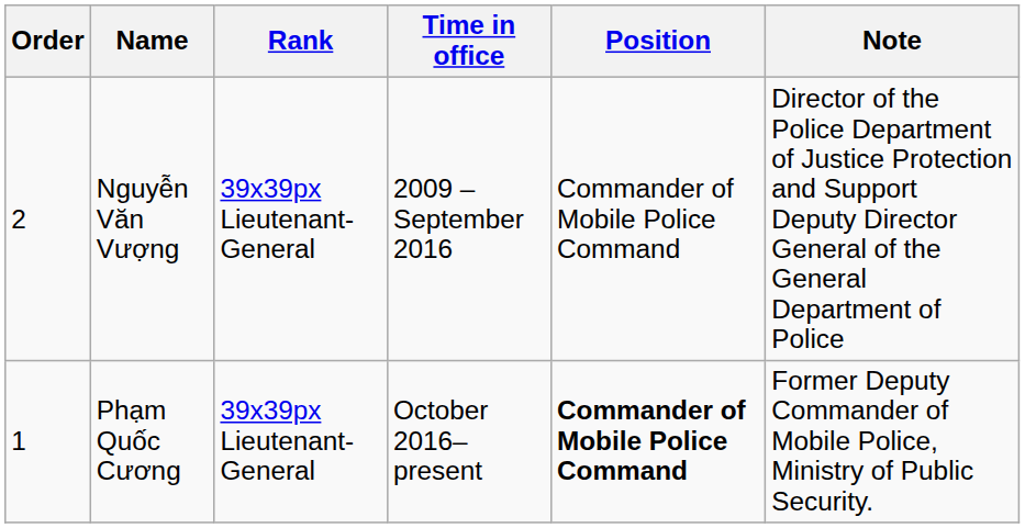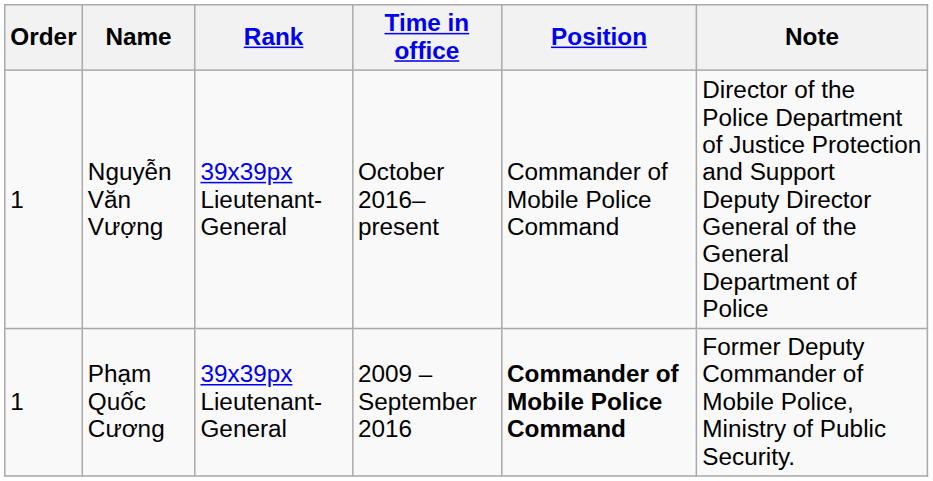 <table class="wikitable">
 <tr>
 <th>Order</th>
 <th>Name</th>
 <th><a href='#'>Rank</a></th>
 <th><a href='#'>Time in office</a></th>
 <th><a href='#'>Position</a></th>
 <th>Note</th>
 </tr>
 <tr>
-<td>2</td>
+<td>1</td>
 <td>Nguyễn Văn Vượng</td>
 <td><a href='#'>39x39px</a> Lieutenant-General</td>
-<td>2009 – September 2016</td>
+<td>October 2016–present</td>
 <td>Commander of Mobile Police Command</td>
 <td>Director of the Police Department of Justice Protection and Support<br>Deputy Director General of the General Department of Police</td>
 </tr>
 <tr>
 <td>1</td>
 <td>Phạm Quốc Cương</td>
 <td><a href='#'>39x39px</a> Lieutenant-General</td>
-<td>October 2016–present</td>
+<td>2009 – September 2016</td>
 <td><strong>Commander of Mobile Police Command</strong></td>
 <td>Former Deputy Commander of Mobile Police, Ministry of Public Security.</td>
 </tr>
 </table>
